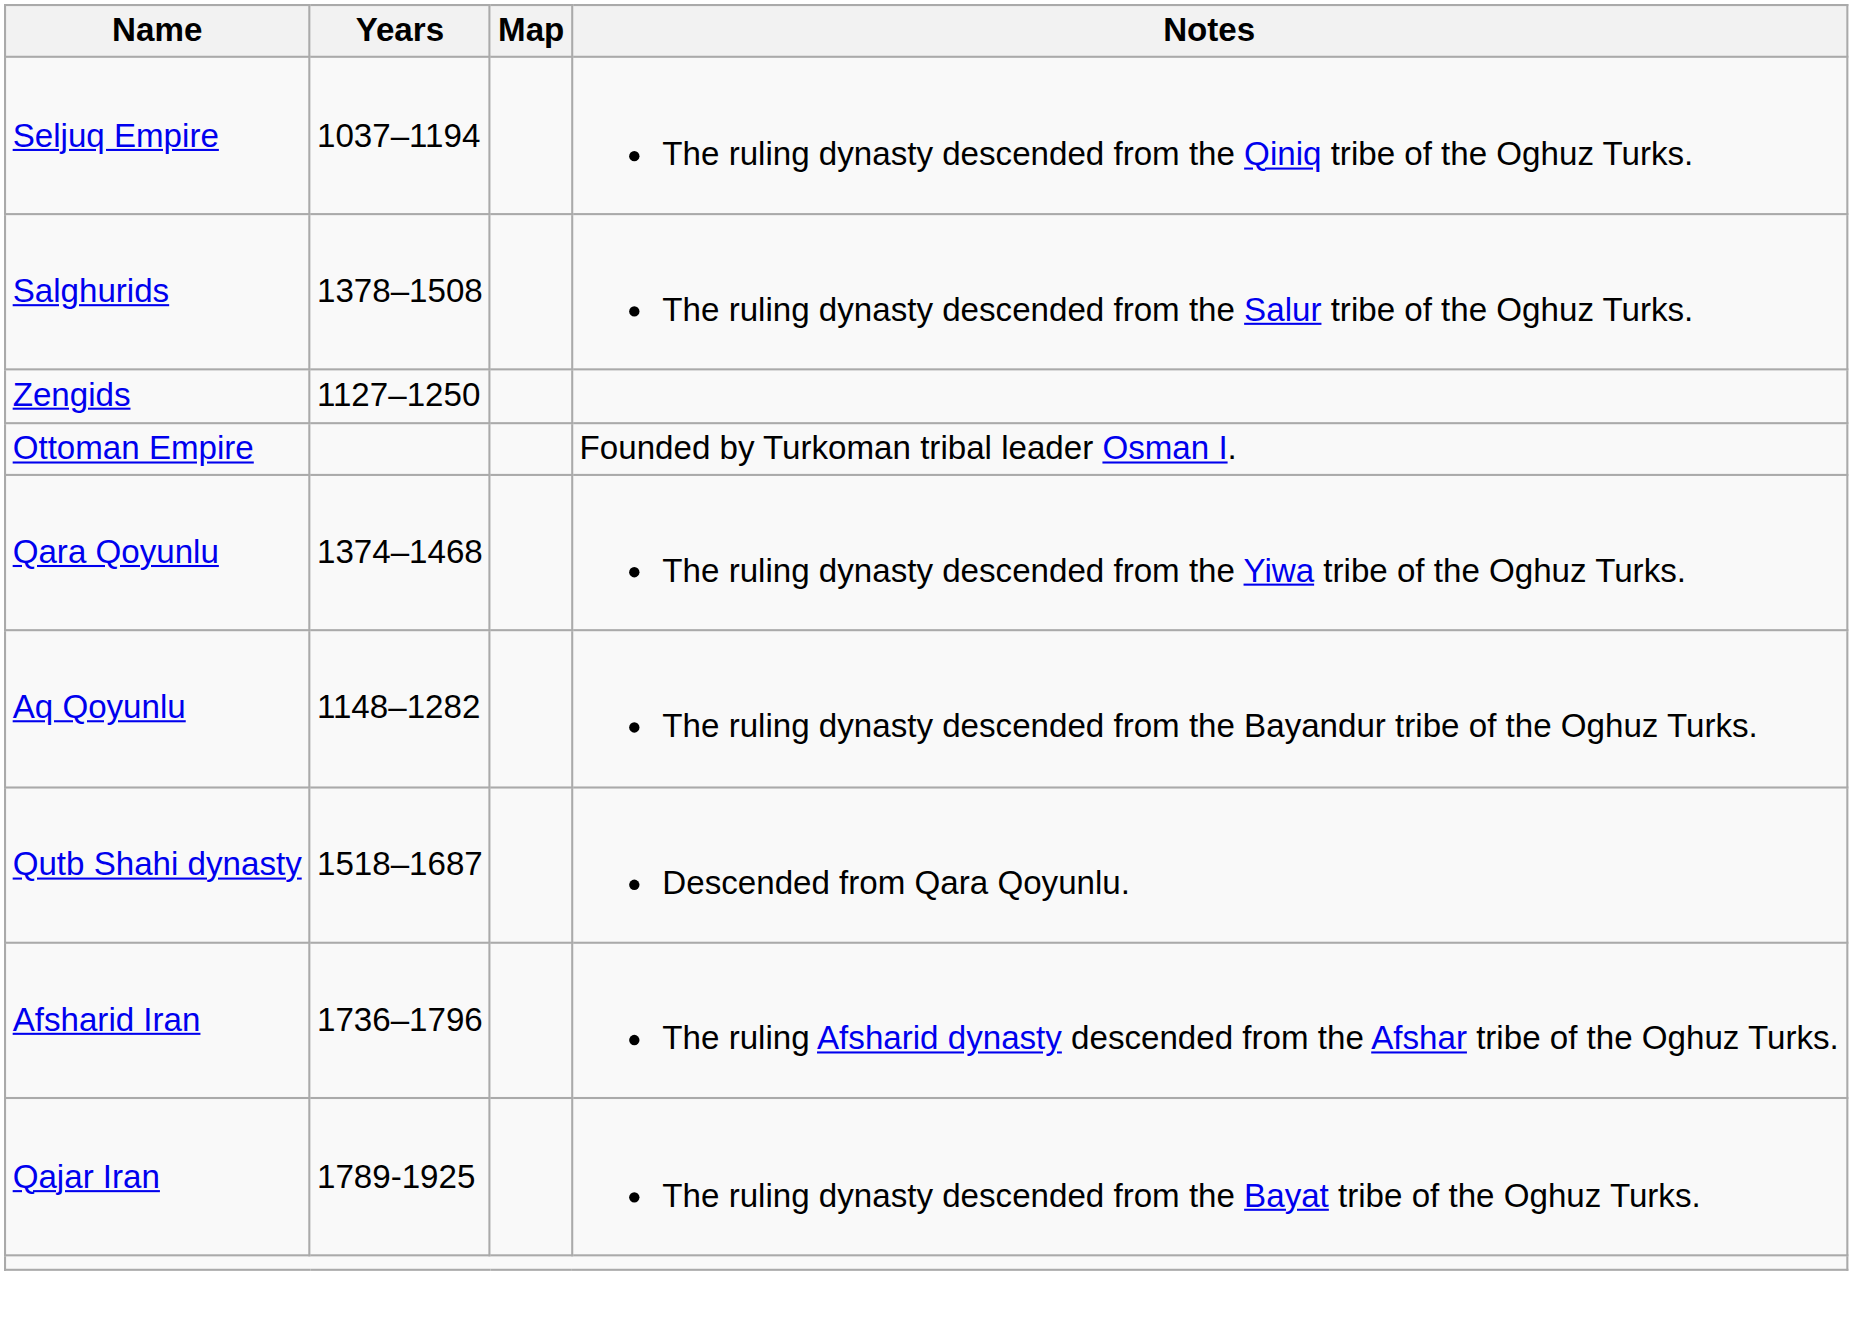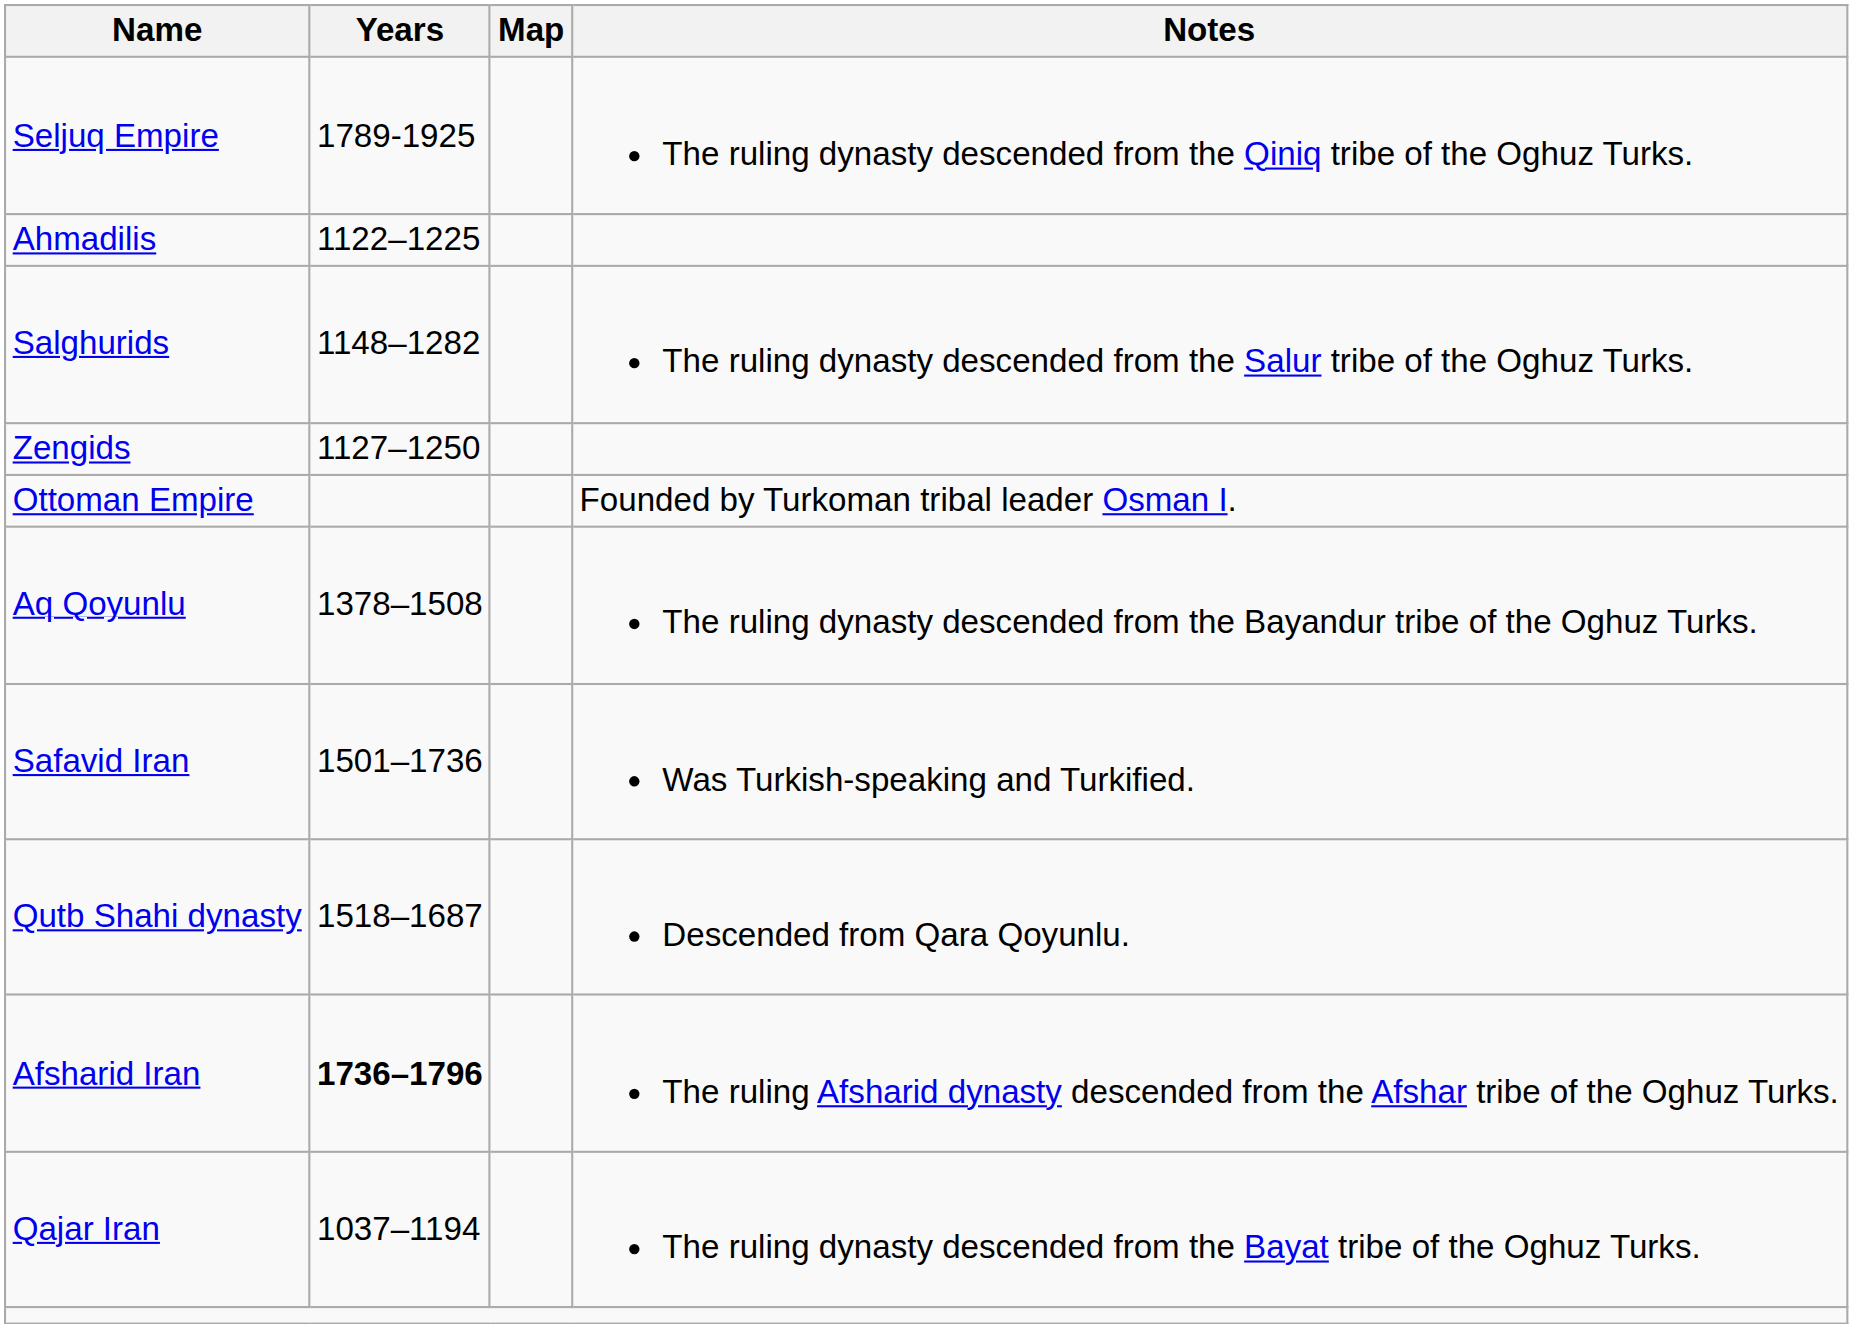 <table class="sortable wikitable">
 <tr>
 <th>Name</th>
 <th>Years</th>
 <th>Map</th>
 <th>Notes</th>
 </tr>
 <tr>
 <td><a href='#'>Seljuq Empire</a></td>
-<td>1037–1194</td>
+<td>1789-1925</td>
 <td></td>
 <td><br><ul><li>The ruling dynasty descended from the <a href='#'>Qiniq</a> tribe of the Oghuz Turks.</li></ul></td>
 </tr>
 <tr>
+<td><a href='#'>Ahmadilis</a></td>
+<td>1122–1225</td>
+<td></td>
+<td></td>
+</tr>
+<tr>
 <td><a href='#'>Salghurids</a></td>
-<td>1378–1508</td>
+<td>1148–1282</td>
 <td></td>
 <td><br><ul><li>The ruling dynasty descended from the <a href='#'>Salur</a> tribe of the Oghuz Turks.</li></ul></td>
 </tr>
 <tr>
 <td><a href='#'>Zengids</a></td>
 <td>1127–1250</td>
 <td></td>
 <td></td>
 </tr>
 <tr>
 <td><a href='#'>Ottoman Empire</a></td>
 <td></td>
 <td></td>
 <td>Founded by Turkoman tribal leader <a href='#'>Osman I</a>.</td>
 </tr>
 <tr>
-<td><a href='#'>Qara Qoyunlu</a></td>
-<td>1374–1468</td>
+<td><a href='#'>Aq Qoyunlu</a></td>
+<td>1378–1508</td>
 <td></td>
-<td><br><ul><li>The ruling dynasty descended from the <a href='#'>Yiwa</a> tribe of the Oghuz Turks.</li></ul></td>
+<td><br><ul><li>The ruling dynasty descended from the Bayandur tribe of the Oghuz Turks.</li></ul></td>
 </tr>
 <tr>
-<td><a href='#'>Aq Qoyunlu</a></td>
-<td>1148–1282</td>
+<td><a href='#'>Safavid Iran</a></td>
+<td>1501–1736</td>
 <td></td>
-<td><br><ul><li>The ruling dynasty descended from the Bayandur tribe of the Oghuz Turks.</li></ul></td>
+<td><br><ul><li>Was Turkish-speaking and Turkified.</li></ul></td>
 </tr>
 <tr>
 <td><a href='#'>Qutb Shahi dynasty</a></td>
 <td>1518–1687</td>
 <td></td>
 <td><br><ul><li>Descended from Qara Qoyunlu.</li></ul></td>
 </tr>
 <tr>
 <td><a href='#'>Afsharid Iran</a></td>
-<td>1736–1796</td>
+<td><strong>1736–1796</strong></td>
 <td></td>
 <td><br><ul><li>The ruling <a href='#'>Afsharid dynasty</a> descended from the <a href='#'>Afshar</a> tribe of the Oghuz Turks.</li></ul></td>
 </tr>
 <tr>
 <td><a href='#'>Qajar Iran</a></td>
-<td>1789-1925</td>
+<td>1037–1194</td>
 <td></td>
 <td><br><ul><li>The ruling dynasty descended from the <a href='#'>Bayat</a> tribe of the Oghuz Turks.</li></ul></td>
 </tr>
 <tr>
 <td colspan="4"></td>
 </tr>
 </table>
